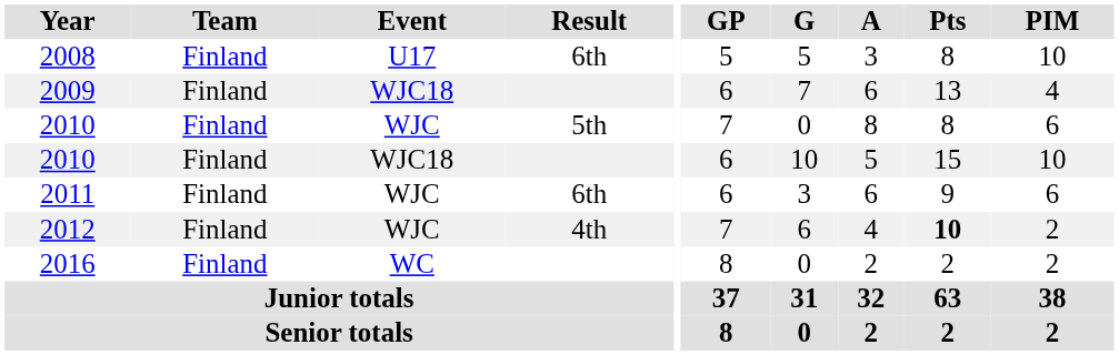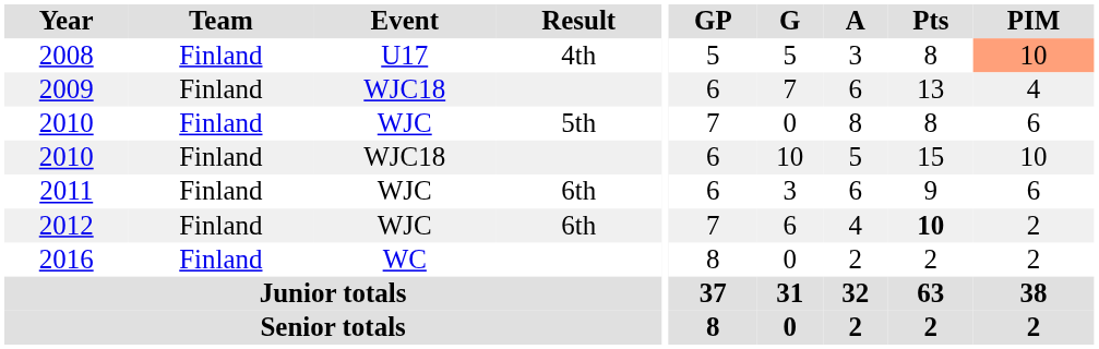 <table border="0" cellpadding="1" cellspacing="0" ID="Table3" style="text-align:center; width:40em">
 <tr ALIGN="center" bgcolor="#e0e0e0">
 <th>Year</th>
 <th>Team</th>
 <th>Event</th>
 <th>Result</th>
 <th rowspan="99" bgcolor="#ffffff"></th>
 <th>GP</th>
 <th>G</th>
 <th>A</th>
 <th>Pts</th>
 <th>PIM</th>
 </tr>
 <tr>
 <td><a href='#'>2008</a></td>
 <td><a href='#'>Finland</a></td>
 <td><a href='#'>U17</a></td>
-<td>6th</td>
+<td>4th</td>
 <td>5</td>
 <td>5</td>
 <td>3</td>
 <td>8</td>
-<td>10</td>
+<td style="background: lightsalmon;">10</td>
 </tr>
 <tr bgcolor="#f0f0f0">
 <td><a href='#'>2009</a></td>
 <td>Finland</td>
 <td><a href='#'>WJC18</a></td>
 <td></td>
 <td>6</td>
 <td>7</td>
 <td>6</td>
 <td>13</td>
 <td>4</td>
 </tr>
 <tr>
 <td><a href='#'>2010</a></td>
 <td><a href='#'>Finland</a></td>
 <td><a href='#'>WJC</a></td>
 <td>5th</td>
 <td>7</td>
 <td>0</td>
 <td>8</td>
 <td>8</td>
 <td>6</td>
 </tr>
 <tr bgcolor="#f0f0f0">
 <td><a href='#'>2010</a></td>
 <td>Finland</td>
 <td>WJC18</td>
 <td></td>
 <td>6</td>
 <td>10</td>
 <td>5</td>
 <td>15</td>
 <td>10</td>
 </tr>
 <tr>
 <td><a href='#'>2011</a></td>
 <td>Finland</td>
 <td>WJC</td>
 <td>6th</td>
 <td>6</td>
 <td>3</td>
 <td>6</td>
 <td>9</td>
 <td>6</td>
 </tr>
 <tr bgcolor="#f0f0f0">
 <td><a href='#'>2012</a></td>
 <td>Finland</td>
 <td>WJC</td>
-<td>4th</td>
+<td>6th</td>
 <td>7</td>
 <td>6</td>
 <td>4</td>
 <td><strong>10</strong></td>
 <td>2</td>
 </tr>
 <tr>
 <td><a href='#'>2016</a></td>
 <td><a href='#'>Finland</a></td>
 <td><a href='#'>WC</a></td>
 <td></td>
 <td>8</td>
 <td>0</td>
 <td>2</td>
 <td>2</td>
 <td>2</td>
 </tr>
 <tr bgcolor="#e0e0e0">
 <th colspan=4>Junior totals</th>
 <th>37</th>
 <th>31</th>
 <th>32</th>
 <th>63</th>
 <th>38</th>
 </tr>
 <tr bgcolor="#e0e0e0">
 <th colspan=4>Senior totals</th>
 <th>8</th>
 <th>0</th>
 <th>2</th>
 <th>2</th>
 <th>2</th>
 </tr>
 </table>
